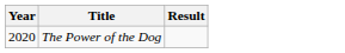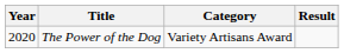 <table class="wikitable">
 <tr>
 <th>Year</th>
 <th>Title</th>
+<th>Category</th>
 <th>Result</th>
 </tr>
 <tr>
 <td>2020</td>
 <td><em>The Power of the Dog</em></td>
+<td>Variety Artisans Award</td>
 <td></td>
 </tr>
 </table>
